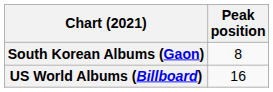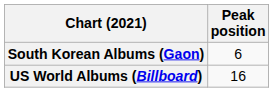 <table class="wikitable sortable plainrowheaders" style="text-align:center">
 <tr>
 <th scope="col">Chart (2021)</th>
 <th scope="col">Peak<br>position</th>
 </tr>
 <tr>
 <th scope="row">South Korean Albums (<a href='#'>Gaon</a>)</th>
-<td>8</td>
+<td>6</td>
 </tr>
 <tr>
 <th scope="row">US World Albums (<em><a href='#'>Billboard</a></em>)</th>
 <td>16</td>
 </tr>
 </table>
